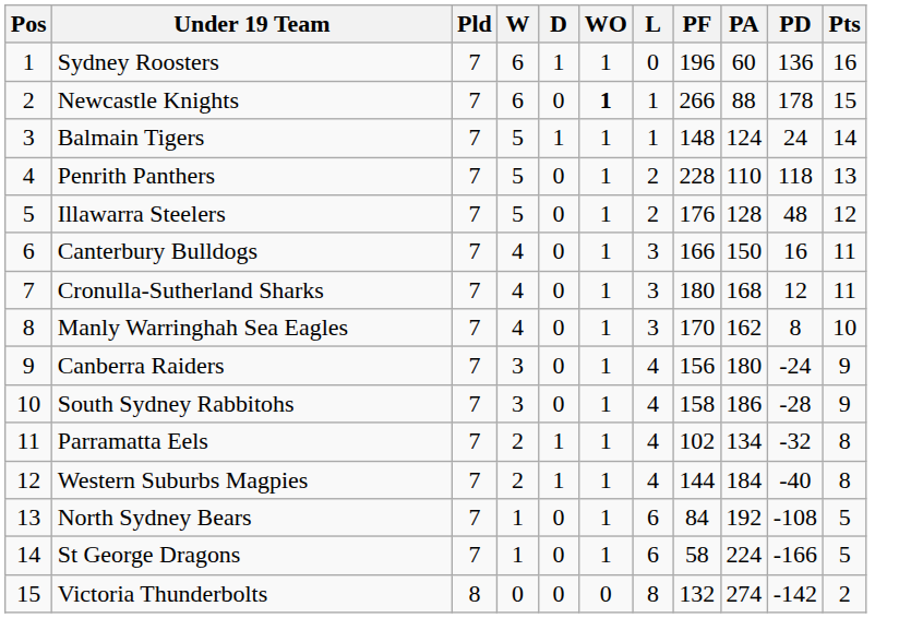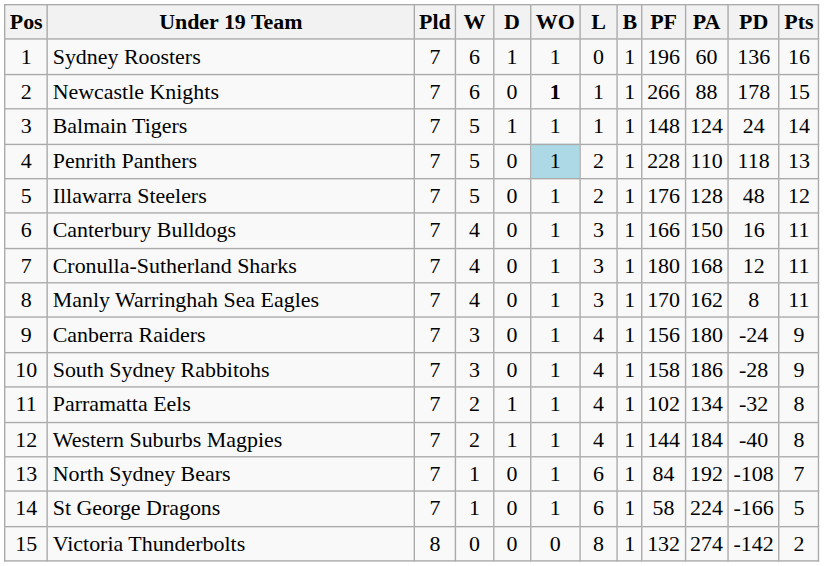 <table class="wikitable" style="text-align:center">
 <tr>
 <th width=20 abbr="Position">Pos</th>
 <th width=260>Under 19 Team</th>
 <th width=20 abbr="Played">Pld</th>
 <th width=20 abbr="Won">W</th>
 <th width=20 abbr="Drawn">D</th>
 <th width=20 abbr="Washed Out">WO</th>
 <th width=20 abbr="Lost">L</th>
+<th withd=20 abbr="Byes">B</th>
 <th width=20 abbr="Points For">PF</th>
 <th width=20 abbr="Points Against">PA</th>
 <th width=30 abbr="Points Difference">PD</th>
 <th width=20 abbr="Points">Pts</th>
 </tr>
 <tr>
 <td>1</td>
 <td align=left> Sydney Roosters</td>
 <td>7</td>
 <td>6</td>
 <td>1</td>
 <td>1</td>
 <td>0</td>
+<td>1</td>
 <td>196</td>
 <td>60</td>
 <td>136</td>
 <td>16</td>
 </tr>
 <tr>
 <td>2</td>
 <td align=left> Newcastle Knights</td>
 <td>7</td>
 <td>6</td>
 <td>0</td>
 <td><strong>1</strong></td>
+<td>1</td>
 <td>1</td>
 <td>266</td>
 <td>88</td>
 <td>178</td>
 <td>15</td>
 </tr>
 <tr>
 <td>3</td>
 <td align=left> Balmain Tigers</td>
 <td>7</td>
 <td>5</td>
 <td>1</td>
 <td>1</td>
 <td>1</td>
+<td>1</td>
 <td>148</td>
 <td>124</td>
 <td>24</td>
 <td>14</td>
 </tr>
 <tr>
 <td>4</td>
 <td align=left> Penrith Panthers</td>
 <td>7</td>
 <td>5</td>
 <td>0</td>
+<td style="background: lightblue;">1</td>
+<td>2</td>
 <td>1</td>
-<td>2</td>
 <td>228</td>
 <td>110</td>
 <td>118</td>
 <td>13</td>
 </tr>
 <tr>
 <td>5</td>
 <td align=left> Illawarra Steelers</td>
 <td>7</td>
 <td>5</td>
 <td>0</td>
 <td>1</td>
 <td>2</td>
+<td>1</td>
 <td>176</td>
 <td>128</td>
 <td>48</td>
 <td>12</td>
 </tr>
 <tr>
 <td>6</td>
 <td align=left> Canterbury Bulldogs</td>
 <td>7</td>
 <td>4</td>
 <td>0</td>
 <td>1</td>
 <td>3</td>
+<td>1</td>
 <td>166</td>
 <td>150</td>
 <td>16</td>
 <td>11</td>
 </tr>
 <tr>
 <td>7</td>
 <td align=left> Cronulla-Sutherland Sharks</td>
 <td>7</td>
 <td>4</td>
 <td>0</td>
 <td>1</td>
 <td>3</td>
+<td>1</td>
 <td>180</td>
 <td>168</td>
 <td>12</td>
 <td>11</td>
 </tr>
 <tr>
 <td>8</td>
 <td align=left> Manly Warringhah Sea Eagles</td>
 <td>7</td>
 <td>4</td>
 <td>0</td>
 <td>1</td>
 <td>3</td>
+<td>1</td>
 <td>170</td>
 <td>162</td>
 <td>8</td>
-<td>10</td>
+<td>11</td>
 </tr>
 <tr>
 <td>9</td>
 <td align=left> Canberra Raiders</td>
 <td>7</td>
 <td>3</td>
 <td>0</td>
 <td>1</td>
 <td>4</td>
+<td>1</td>
 <td>156</td>
 <td>180</td>
 <td>-24</td>
 <td>9</td>
 </tr>
 <tr>
 <td>10</td>
 <td align=left> South Sydney Rabbitohs</td>
 <td>7</td>
 <td>3</td>
 <td>0</td>
 <td>1</td>
 <td>4</td>
+<td>1</td>
 <td>158</td>
 <td>186</td>
 <td>-28</td>
 <td>9</td>
 </tr>
 <tr>
 <td>11</td>
 <td align=left> Parramatta Eels</td>
 <td>7</td>
 <td>2</td>
 <td>1</td>
 <td>1</td>
 <td>4</td>
+<td>1</td>
 <td>102</td>
 <td>134</td>
 <td>-32</td>
 <td>8</td>
 </tr>
 <tr>
 <td>12</td>
 <td align=left> Western Suburbs Magpies</td>
 <td>7</td>
 <td>2</td>
 <td>1</td>
 <td>1</td>
 <td>4</td>
+<td>1</td>
 <td>144</td>
 <td>184</td>
 <td>-40</td>
 <td>8</td>
 </tr>
 <tr>
 <td>13</td>
 <td align=left> North Sydney Bears</td>
 <td>7</td>
 <td>1</td>
 <td>0</td>
 <td>1</td>
 <td>6</td>
+<td>1</td>
 <td>84</td>
 <td>192</td>
 <td>-108</td>
-<td>5</td>
+<td>7</td>
 </tr>
 <tr>
 <td>14</td>
 <td align=left> St George Dragons</td>
 <td>7</td>
 <td>1</td>
 <td>0</td>
 <td>1</td>
 <td>6</td>
+<td>1</td>
 <td>58</td>
 <td>224</td>
 <td>-166</td>
 <td>5</td>
 </tr>
 <tr>
 <td>15</td>
 <td align=left> Victoria Thunderbolts</td>
 <td>8</td>
 <td>0</td>
 <td>0</td>
 <td>0</td>
 <td>8</td>
+<td>1</td>
 <td>132</td>
 <td>274</td>
 <td>-142</td>
 <td>2</td>
 </tr>
 </table>
